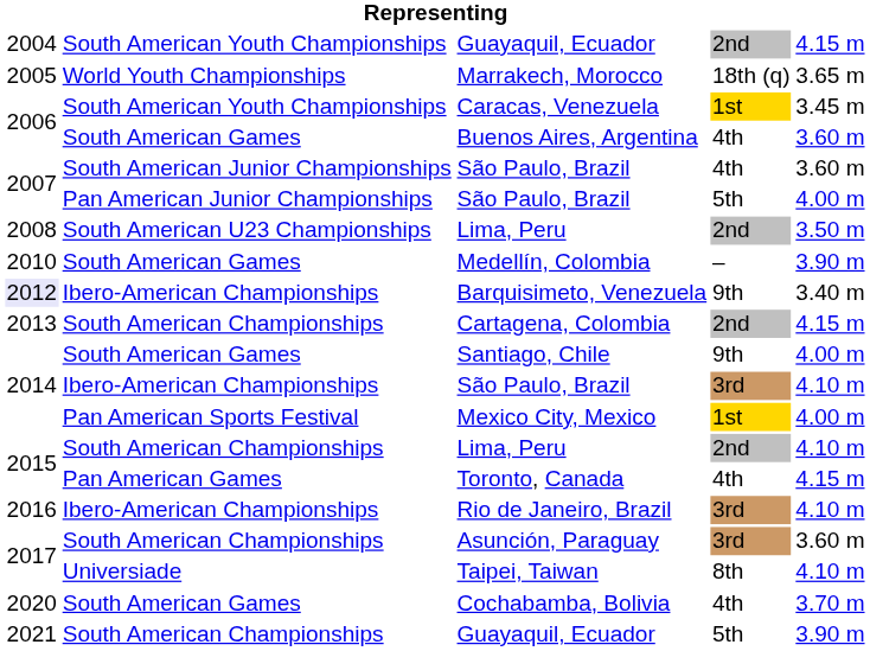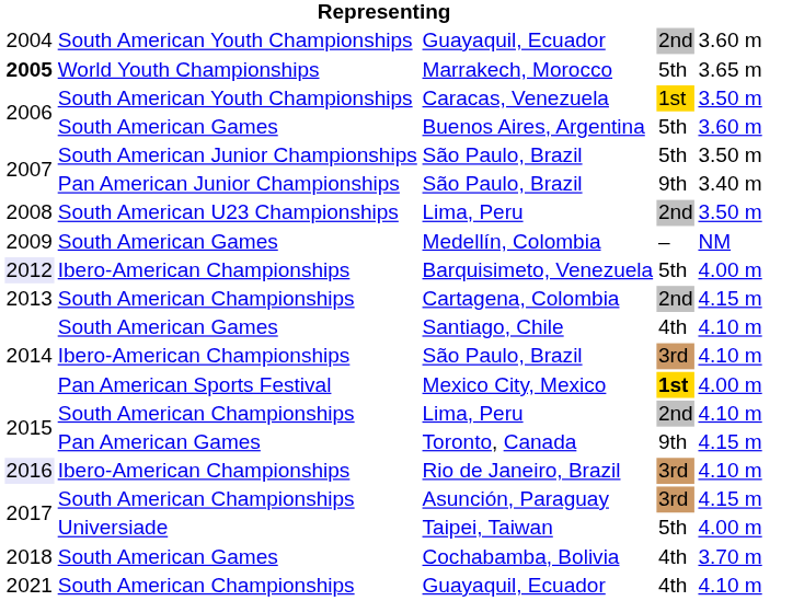 <table>
 <tr>
 <th colspan="6">Representing </th>
 </tr>
 <tr>
 <td>2004</td>
 <td><a href='#'>South American Youth Championships</a></td>
 <td><a href='#'>Guayaquil, Ecuador</a></td>
 <td bgcolor=silver>2nd</td>
-<td><a href='#'>4.15 m</a></td>
+<td>3.60 m</td>
 </tr>
 <tr>
-<td>2005</td>
+<td><strong>2005</strong></td>
 <td><a href='#'>World Youth Championships</a></td>
 <td><a href='#'>Marrakech, Morocco</a></td>
-<td>18th (q)</td>
+<td>5th</td>
 <td>3.65 m</td>
 </tr>
 <tr>
 <td rowspan=2>2006</td>
 <td><a href='#'>South American Youth Championships</a></td>
 <td><a href='#'>Caracas, Venezuela</a></td>
 <td bgcolor=gold>1st</td>
-<td>3.45 m</td>
+<td><a href='#'>3.50 m</a></td>
 </tr>
 <tr>
 <td><a href='#'>South American Games</a></td>
 <td><a href='#'>Buenos Aires, Argentina</a></td>
-<td>4th</td>
+<td>5th</td>
 <td><a href='#'>3.60 m</a></td>
 </tr>
 <tr>
 <td rowspan=2>2007</td>
 <td><a href='#'>South American Junior Championships</a></td>
 <td><a href='#'>São Paulo, Brazil</a></td>
-<td>4th</td>
-<td>3.60 m</td>
+<td>5th</td>
+<td>3.50 m</td>
 </tr>
 <tr>
 <td><a href='#'>Pan American Junior Championships</a></td>
 <td><a href='#'>São Paulo, Brazil</a></td>
-<td>5th</td>
-<td><a href='#'>4.00 m</a></td>
+<td>9th</td>
+<td>3.40 m</td>
 </tr>
 <tr>
 <td>2008</td>
 <td><a href='#'>South American U23 Championships</a></td>
 <td><a href='#'>Lima, Peru</a></td>
 <td bgcolor=silver>2nd</td>
 <td><a href='#'>3.50 m</a></td>
 </tr>
 <tr>
-<td>2010</td>
+<td>2009</td>
 <td><a href='#'>South American Games</a></td>
 <td><a href='#'>Medellín, Colombia</a></td>
 <td>–</td>
-<td><a href='#'>3.90 m</a></td>
+<td><a href='#'>NM</a></td>
 </tr>
 <tr>
 <td style="background: lavender;">2012</td>
 <td><a href='#'>Ibero-American Championships</a></td>
 <td><a href='#'>Barquisimeto, Venezuela</a></td>
-<td>9th</td>
-<td>3.40 m</td>
+<td>5th</td>
+<td><a href='#'>4.00 m</a></td>
 </tr>
 <tr>
 <td>2013</td>
 <td><a href='#'>South American Championships</a></td>
 <td><a href='#'>Cartagena, Colombia</a></td>
 <td bgcolor="silver">2nd</td>
 <td><a href='#'>4.15 m</a></td>
 </tr>
 <tr>
 <td rowspan=3>2014</td>
 <td><a href='#'>South American Games</a></td>
 <td><a href='#'>Santiago, Chile</a></td>
-<td>9th</td>
-<td><a href='#'>4.00 m</a></td>
+<td>4th</td>
+<td><a href='#'>4.10 m</a></td>
 </tr>
 <tr>
 <td><a href='#'>Ibero-American Championships</a></td>
 <td><a href='#'>São Paulo, Brazil</a></td>
 <td bgcolor=cc9966>3rd</td>
 <td><a href='#'>4.10 m</a></td>
 </tr>
 <tr>
 <td><a href='#'>Pan American Sports Festival</a></td>
 <td><a href='#'>Mexico City, Mexico</a></td>
-<td bgcolor=gold>1st</td>
+<td bgcolor=gold><strong>1st</strong></td>
 <td><a href='#'>4.00 m</a></td>
 </tr>
 <tr>
 <td rowspan=2>2015</td>
 <td><a href='#'>South American Championships</a></td>
 <td><a href='#'>Lima, Peru</a></td>
 <td bgcolor=silver>2nd</td>
 <td><a href='#'>4.10 m</a></td>
 </tr>
 <tr>
 <td><a href='#'>Pan American Games</a></td>
 <td><a href='#'>Toronto</a>, <a href='#'>Canada</a></td>
-<td>4th</td>
+<td>9th</td>
 <td><a href='#'>4.15 m</a></td>
 </tr>
 <tr>
-<td>2016</td>
+<td style="background: lavender;">2016</td>
 <td><a href='#'>Ibero-American Championships</a></td>
 <td><a href='#'>Rio de Janeiro, Brazil</a></td>
 <td bgcolor=cc9966>3rd</td>
 <td><a href='#'>4.10 m</a></td>
 </tr>
 <tr>
 <td rowspan=2>2017</td>
 <td><a href='#'>South American Championships</a></td>
 <td><a href='#'>Asunción, Paraguay</a></td>
 <td bgcolor=cc9966>3rd</td>
-<td>3.60 m</td>
+<td><a href='#'>4.15 m</a></td>
 </tr>
 <tr>
 <td><a href='#'>Universiade</a></td>
 <td><a href='#'>Taipei, Taiwan</a></td>
-<td>8th</td>
-<td><a href='#'>4.10 m</a></td>
+<td>5th</td>
+<td><a href='#'>4.00 m</a></td>
 </tr>
 <tr>
-<td>2020</td>
+<td>2018</td>
 <td><a href='#'>South American Games</a></td>
 <td><a href='#'>Cochabamba, Bolivia</a></td>
 <td>4th</td>
 <td><a href='#'>3.70 m</a></td>
 </tr>
 <tr>
 <td>2021</td>
 <td><a href='#'>South American Championships</a></td>
 <td><a href='#'>Guayaquil, Ecuador</a></td>
-<td>5th</td>
-<td><a href='#'>3.90 m</a></td>
+<td>4th</td>
+<td><a href='#'>4.10 m</a></td>
 </tr>
 </table>
